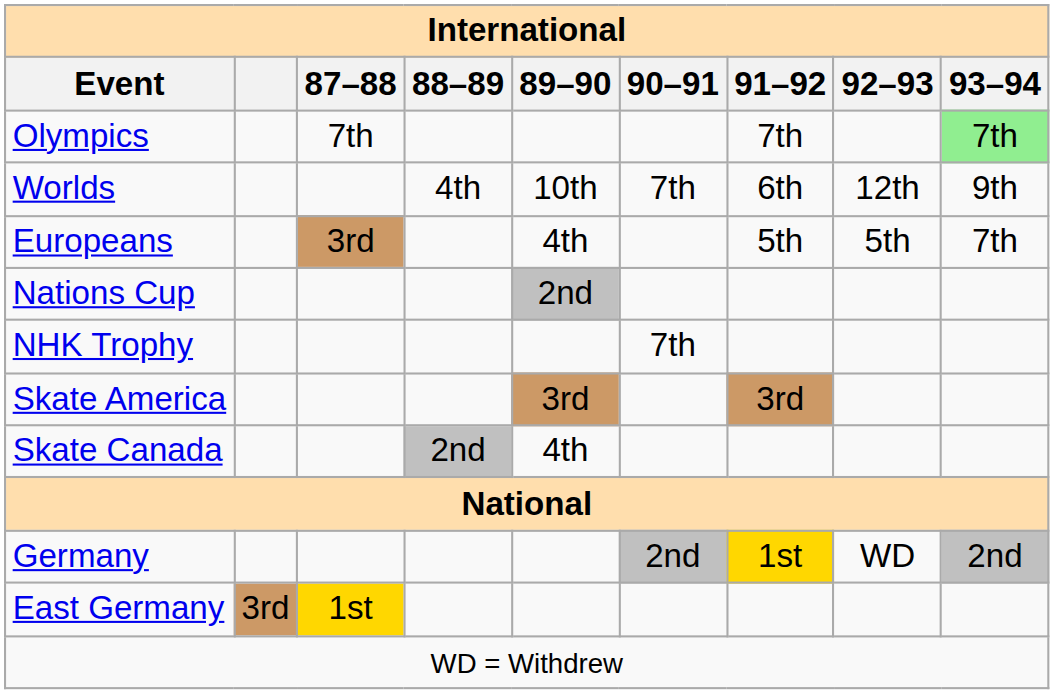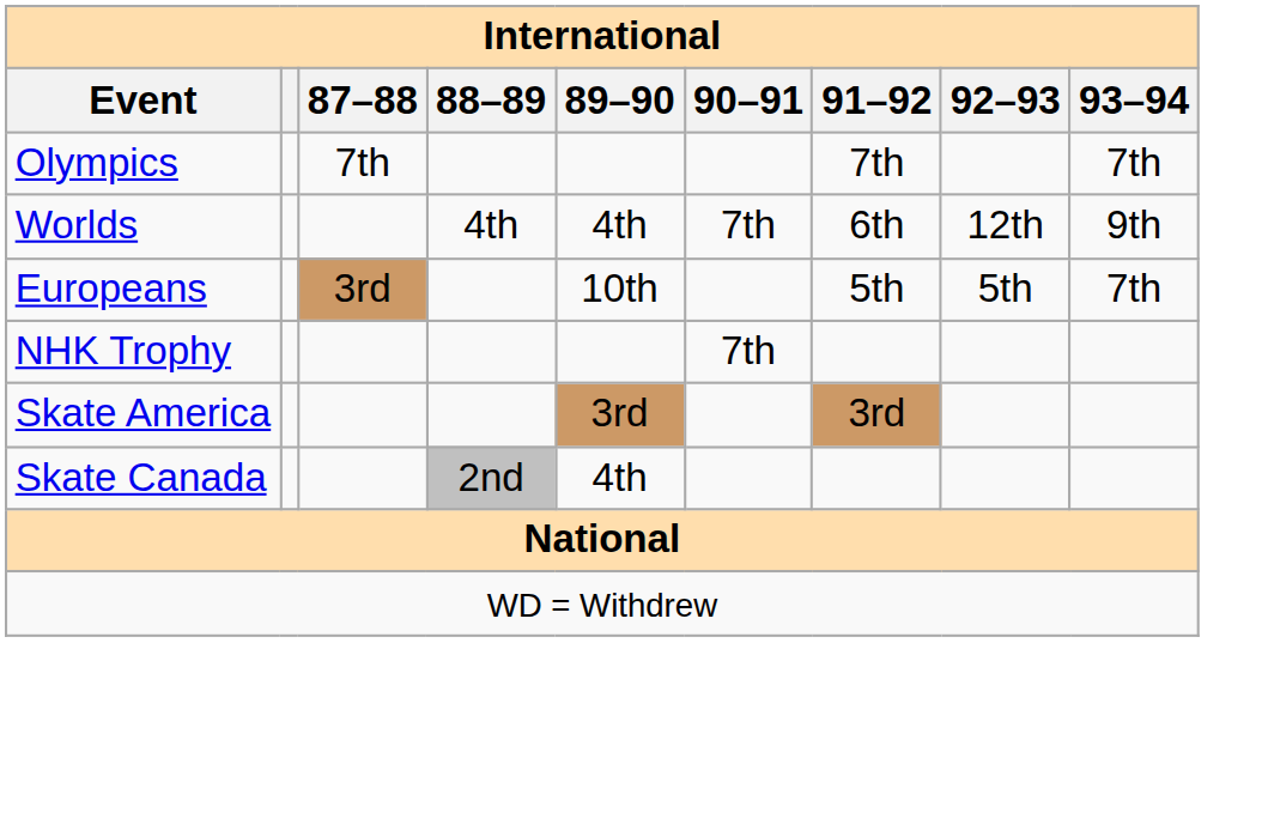 <table class="wikitable" style="text-align:center">
 <tr>
 <th style="background-color: #ffdead; " colspan=9 align=center>International</th>
 </tr>
 <tr>
 <th>Event</th>
 <th></th>
 <th>87–88</th>
 <th>88–89</th>
 <th>89–90</th>
 <th>90–91</th>
 <th>91–92</th>
 <th>92–93</th>
 <th>93–94</th>
 </tr>
 <tr>
 <td align=left><a href='#'>Olympics</a></td>
 <td></td>
 <td>7th</td>
 <td></td>
 <td></td>
 <td></td>
 <td>7th</td>
 <td></td>
-<td style="background: lightgreen;">7th</td>
+<td>7th</td>
 </tr>
 <tr>
 <td align=left><a href='#'>Worlds</a></td>
 <td></td>
 <td></td>
 <td>4th</td>
-<td>10th</td>
+<td>4th</td>
 <td>7th</td>
 <td>6th</td>
 <td>12th</td>
 <td>9th</td>
 </tr>
 <tr>
 <td align=left><a href='#'>Europeans</a></td>
 <td></td>
 <td bgcolor=cc9966>3rd</td>
 <td></td>
-<td>4th</td>
+<td>10th</td>
 <td></td>
 <td>5th</td>
 <td>5th</td>
 <td>7th</td>
-</tr>
-<tr>
-<td align=left><a href='#'>Nations Cup</a></td>
-<td></td>
-<td></td>
-<td></td>
-<td bgcolor=silver>2nd</td>
-<td></td>
-<td></td>
-<td></td>
-<td></td>
 </tr>
 <tr>
 <td align=left><a href='#'>NHK Trophy</a></td>
 <td></td>
 <td></td>
 <td></td>
 <td></td>
 <td>7th</td>
 <td></td>
 <td></td>
 <td></td>
 </tr>
 <tr>
 <td align=left><a href='#'>Skate America</a></td>
 <td></td>
 <td></td>
 <td></td>
 <td bgcolor=cc9966>3rd</td>
 <td></td>
 <td bgcolor=cc9966>3rd</td>
 <td></td>
 <td></td>
 </tr>
 <tr>
 <td align=left><a href='#'>Skate Canada</a></td>
 <td></td>
 <td></td>
 <td bgcolor=silver>2nd</td>
 <td>4th</td>
 <td></td>
 <td></td>
 <td></td>
 <td></td>
 </tr>
 <tr>
 <th style="background-color: #ffdead; " colspan=9 align=center>National</th>
 </tr>
 <tr>
-<td align=left><a href='#'>Germany</a></td>
-<td></td>
-<td></td>
-<td></td>
-<td></td>
-<td bgcolor=silver>2nd</td>
-<td bgcolor=gold>1st</td>
-<td>WD</td>
-<td bgcolor=silver>2nd</td>
-</tr>
-<tr>
-<td align=left><a href='#'>East Germany</a></td>
-<td bgcolor=cc9966>3rd</td>
-<td bgcolor=gold>1st</td>
-<td></td>
-<td></td>
-<td></td>
-<td></td>
-<td></td>
-<td></td>
-</tr>
-<tr>
 <td colspan=9 align=center><small> WD = Withdrew </small></td>
 </tr>
 </table>
